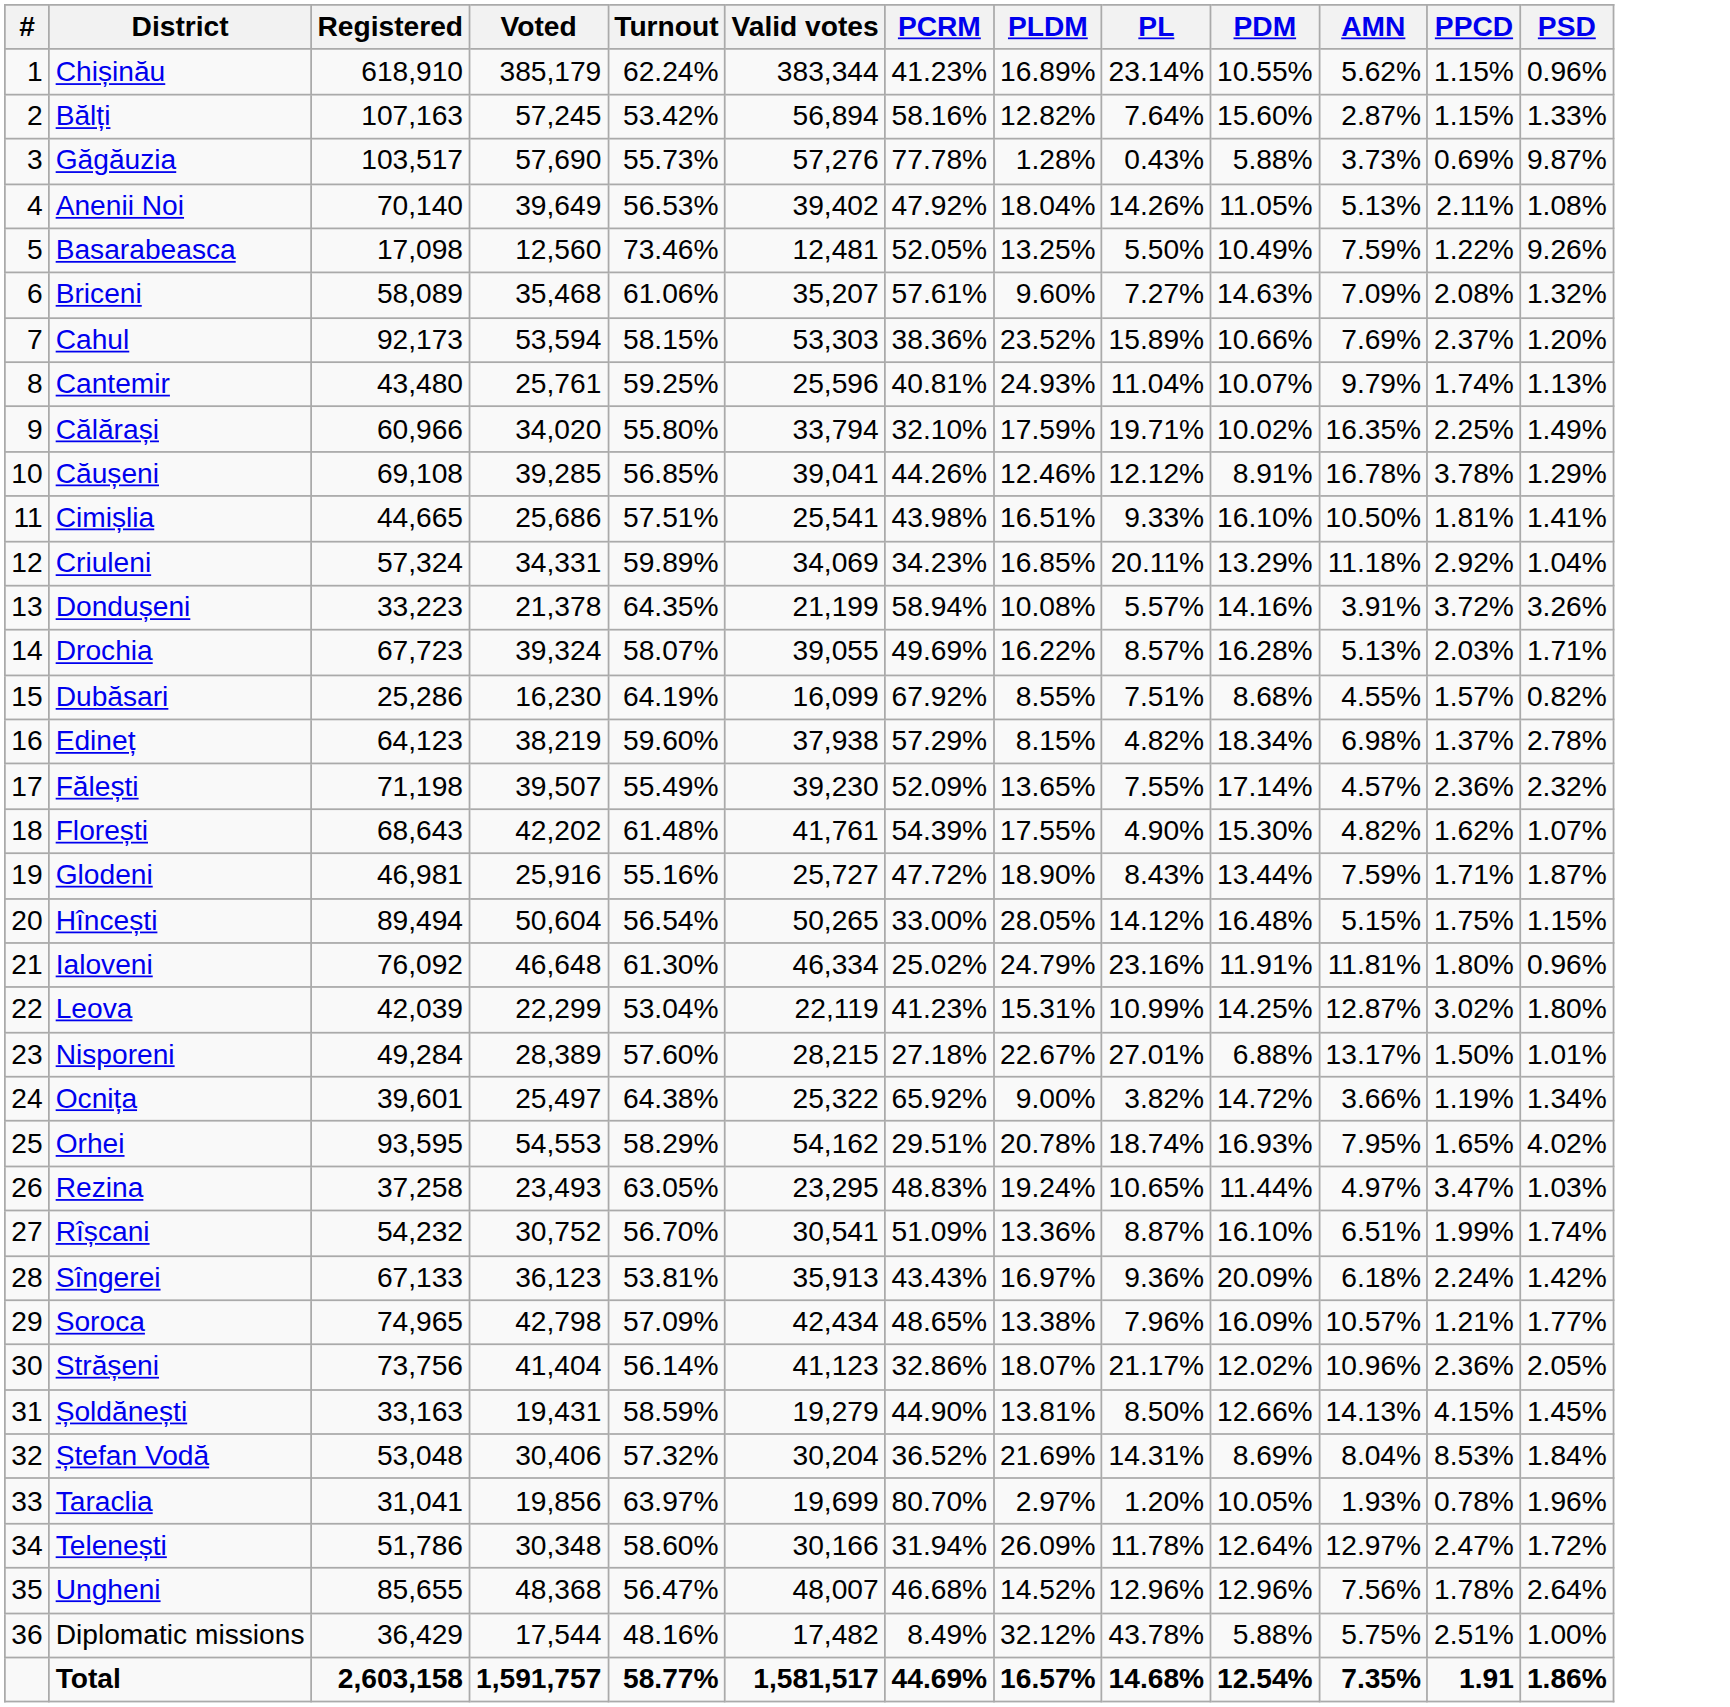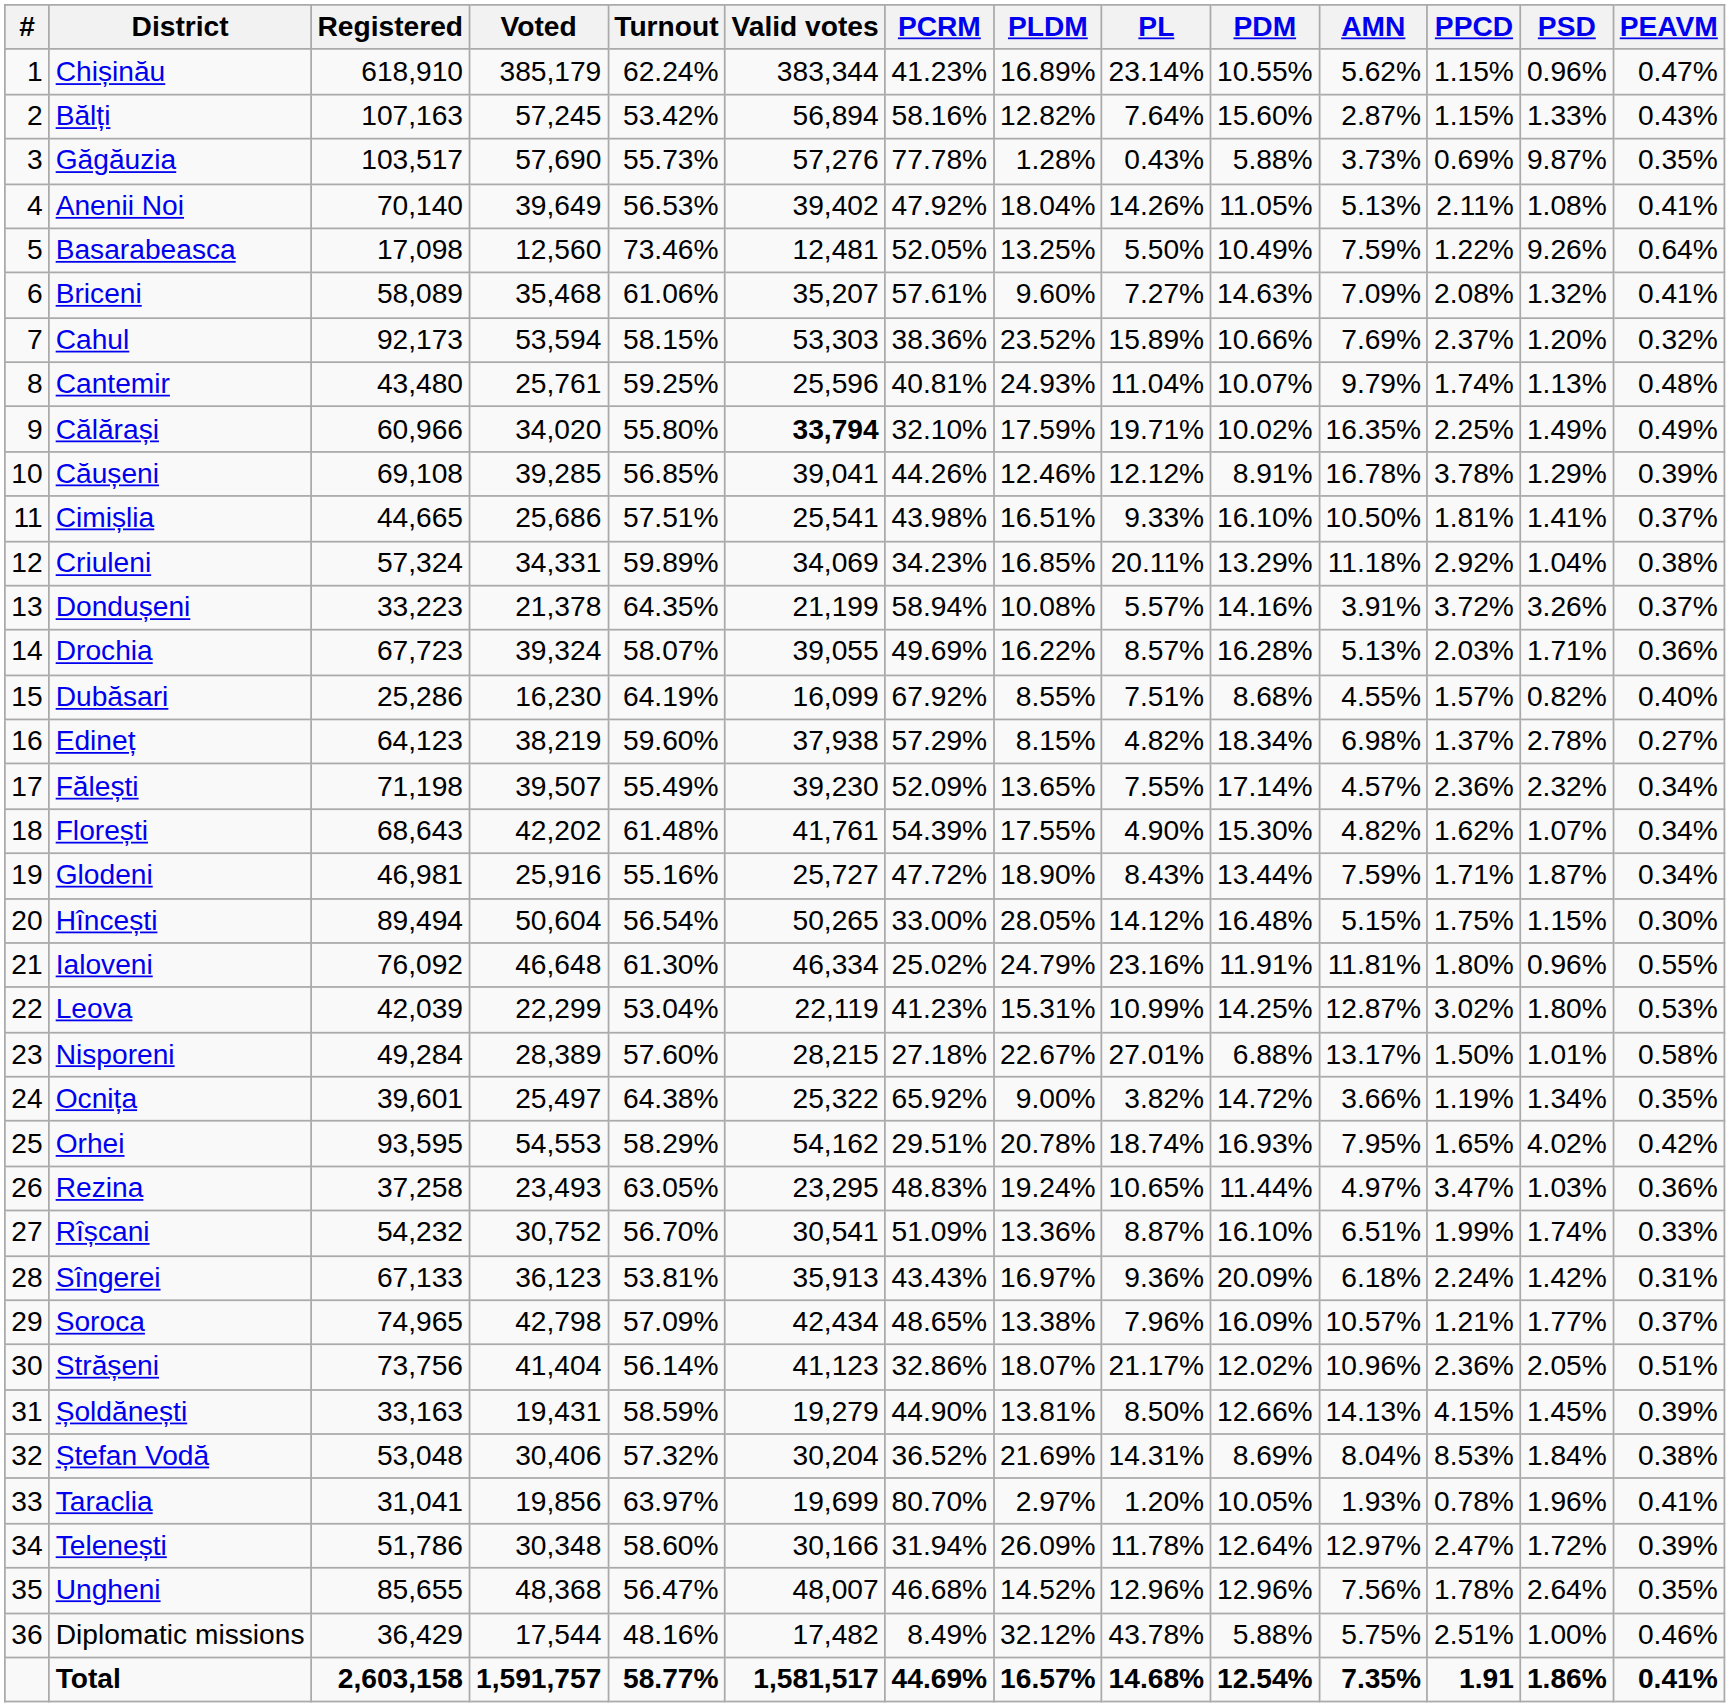 <table class="wikitable sortable" style=text-align:right>
 <tr>
 <th>#</th>
 <th>District</th>
 <th>Registered</th>
 <th>Voted</th>
 <th>Turnout</th>
 <th>Valid votes</th>
 <th><a href='#'>PCRM</a></th>
 <th><a href='#'>PLDM</a></th>
 <th><a href='#'>PL</a></th>
 <th><a href='#'>PDM</a></th>
 <th><a href='#'>AMN</a></th>
 <th><a href='#'>PPCD</a></th>
 <th><a href='#'>PSD</a></th>
+<th><a href='#'>PEAVM</a></th>
 </tr>
 <tr>
 <td>1</td>
 <td align=left><a href='#'>Chișinău</a></td>
 <td>618,910</td>
 <td>385,179</td>
 <td>62.24%</td>
 <td>383,344</td>
 <td>41.23%</td>
 <td>16.89%</td>
 <td>23.14%</td>
 <td>10.55%</td>
 <td>5.62%</td>
 <td>1.15%</td>
 <td>0.96%</td>
+<td>0.47%</td>
 </tr>
 <tr>
 <td>2</td>
 <td align=left><a href='#'>Bălți</a></td>
 <td>107,163</td>
 <td>57,245</td>
 <td>53.42%</td>
 <td>56,894</td>
 <td>58.16%</td>
 <td>12.82%</td>
 <td>7.64%</td>
 <td>15.60%</td>
 <td>2.87%</td>
 <td>1.15%</td>
 <td>1.33%</td>
+<td>0.43%</td>
 </tr>
 <tr>
 <td>3</td>
 <td align=left><a href='#'>Găgăuzia</a></td>
 <td>103,517</td>
 <td>57,690</td>
 <td>55.73%</td>
 <td>57,276</td>
 <td>77.78%</td>
 <td>1.28%</td>
 <td>0.43%</td>
 <td>5.88%</td>
 <td>3.73%</td>
 <td>0.69%</td>
 <td>9.87%</td>
+<td>0.35%</td>
 </tr>
 <tr>
 <td>4</td>
 <td align=left><a href='#'>Anenii Noi</a></td>
 <td>70,140</td>
 <td>39,649</td>
 <td>56.53%</td>
 <td>39,402</td>
 <td>47.92%</td>
 <td>18.04%</td>
 <td>14.26%</td>
 <td>11.05%</td>
 <td>5.13%</td>
 <td>2.11%</td>
 <td>1.08%</td>
+<td>0.41%</td>
 </tr>
 <tr>
 <td>5</td>
 <td align=left><a href='#'>Basarabeasca</a></td>
 <td>17,098</td>
 <td>12,560</td>
 <td>73.46%</td>
 <td>12,481</td>
 <td>52.05%</td>
 <td>13.25%</td>
 <td>5.50%</td>
 <td>10.49%</td>
 <td>7.59%</td>
 <td>1.22%</td>
 <td>9.26%</td>
+<td>0.64%</td>
 </tr>
 <tr>
 <td>6</td>
 <td align=left><a href='#'>Briceni</a></td>
 <td>58,089</td>
 <td>35,468</td>
 <td>61.06%</td>
 <td>35,207</td>
 <td>57.61%</td>
 <td>9.60%</td>
 <td>7.27%</td>
 <td>14.63%</td>
 <td>7.09%</td>
 <td>2.08%</td>
 <td>1.32%</td>
+<td>0.41%</td>
 </tr>
 <tr>
 <td>7</td>
 <td align=left><a href='#'>Cahul</a></td>
 <td>92,173</td>
 <td>53,594</td>
 <td>58.15%</td>
 <td>53,303</td>
 <td>38.36%</td>
 <td>23.52%</td>
 <td>15.89%</td>
 <td>10.66%</td>
 <td>7.69%</td>
 <td>2.37%</td>
 <td>1.20%</td>
+<td>0.32%</td>
 </tr>
 <tr>
 <td>8</td>
 <td align=left><a href='#'>Cantemir</a></td>
 <td>43,480</td>
 <td>25,761</td>
 <td>59.25%</td>
 <td>25,596</td>
 <td>40.81%</td>
 <td>24.93%</td>
 <td>11.04%</td>
 <td>10.07%</td>
 <td>9.79%</td>
 <td>1.74%</td>
 <td>1.13%</td>
+<td>0.48%</td>
 </tr>
 <tr>
 <td>9</td>
 <td align=left><a href='#'>Călărași</a></td>
 <td>60,966</td>
 <td>34,020</td>
 <td>55.80%</td>
-<td>33,794</td>
+<td><strong>33,794</strong></td>
 <td>32.10%</td>
 <td>17.59%</td>
 <td>19.71%</td>
 <td>10.02%</td>
 <td>16.35%</td>
 <td>2.25%</td>
 <td>1.49%</td>
+<td>0.49%</td>
 </tr>
 <tr>
 <td>10</td>
 <td align=left><a href='#'>Căușeni</a></td>
 <td>69,108</td>
 <td>39,285</td>
 <td>56.85%</td>
 <td>39,041</td>
 <td>44.26%</td>
 <td>12.46%</td>
 <td>12.12%</td>
 <td>8.91%</td>
 <td>16.78%</td>
 <td>3.78%</td>
 <td>1.29%</td>
+<td>0.39%</td>
 </tr>
 <tr>
 <td>11</td>
 <td align=left><a href='#'>Cimișlia</a></td>
 <td>44,665</td>
 <td>25,686</td>
 <td>57.51%</td>
 <td>25,541</td>
 <td>43.98%</td>
 <td>16.51%</td>
 <td>9.33%</td>
 <td>16.10%</td>
 <td>10.50%</td>
 <td>1.81%</td>
 <td>1.41%</td>
+<td>0.37%</td>
 </tr>
 <tr>
 <td>12</td>
 <td align=left><a href='#'>Criuleni</a></td>
 <td>57,324</td>
 <td>34,331</td>
 <td>59.89%</td>
 <td>34,069</td>
 <td>34.23%</td>
 <td>16.85%</td>
 <td>20.11%</td>
 <td>13.29%</td>
 <td>11.18%</td>
 <td>2.92%</td>
 <td>1.04%</td>
+<td>0.38%</td>
 </tr>
 <tr>
 <td>13</td>
 <td align=left><a href='#'>Dondușeni</a></td>
 <td>33,223</td>
 <td>21,378</td>
 <td>64.35%</td>
 <td>21,199</td>
 <td>58.94%</td>
 <td>10.08%</td>
 <td>5.57%</td>
 <td>14.16%</td>
 <td>3.91%</td>
 <td>3.72%</td>
 <td>3.26%</td>
+<td>0.37%</td>
 </tr>
 <tr>
 <td>14</td>
 <td align=left><a href='#'>Drochia</a></td>
 <td>67,723</td>
 <td>39,324</td>
 <td>58.07%</td>
 <td>39,055</td>
 <td>49.69%</td>
 <td>16.22%</td>
 <td>8.57%</td>
 <td>16.28%</td>
 <td>5.13%</td>
 <td>2.03%</td>
 <td>1.71%</td>
+<td>0.36%</td>
 </tr>
 <tr>
 <td>15</td>
 <td align=left><a href='#'>Dubăsari</a></td>
 <td>25,286</td>
 <td>16,230</td>
 <td>64.19%</td>
 <td>16,099</td>
 <td>67.92%</td>
 <td>8.55%</td>
 <td>7.51%</td>
 <td>8.68%</td>
 <td>4.55%</td>
 <td>1.57%</td>
 <td>0.82%</td>
+<td>0.40%</td>
 </tr>
 <tr>
 <td>16</td>
 <td align=left><a href='#'>Edineț</a></td>
 <td>64,123</td>
 <td>38,219</td>
 <td>59.60%</td>
 <td>37,938</td>
 <td>57.29%</td>
 <td>8.15%</td>
 <td>4.82%</td>
 <td>18.34%</td>
 <td>6.98%</td>
 <td>1.37%</td>
 <td>2.78%</td>
+<td>0.27%</td>
 </tr>
 <tr>
 <td>17</td>
 <td align=left><a href='#'>Fălești</a></td>
 <td>71,198</td>
 <td>39,507</td>
 <td>55.49%</td>
 <td>39,230</td>
 <td>52.09%</td>
 <td>13.65%</td>
 <td>7.55%</td>
 <td>17.14%</td>
 <td>4.57%</td>
 <td>2.36%</td>
 <td>2.32%</td>
+<td>0.34%</td>
 </tr>
 <tr>
 <td>18</td>
 <td align=left><a href='#'>Florești</a></td>
 <td>68,643</td>
 <td>42,202</td>
 <td>61.48%</td>
 <td>41,761</td>
 <td>54.39%</td>
 <td>17.55%</td>
 <td>4.90%</td>
 <td>15.30%</td>
 <td>4.82%</td>
 <td>1.62%</td>
 <td>1.07%</td>
+<td>0.34%</td>
 </tr>
 <tr>
 <td>19</td>
 <td align=left><a href='#'>Glodeni</a></td>
 <td>46,981</td>
 <td>25,916</td>
 <td>55.16%</td>
 <td>25,727</td>
 <td>47.72%</td>
 <td>18.90%</td>
 <td>8.43%</td>
 <td>13.44%</td>
 <td>7.59%</td>
 <td>1.71%</td>
 <td>1.87%</td>
+<td>0.34%</td>
 </tr>
 <tr>
 <td>20</td>
 <td align=left><a href='#'>Hîncești</a></td>
 <td>89,494</td>
 <td>50,604</td>
 <td>56.54%</td>
 <td>50,265</td>
 <td>33.00%</td>
 <td>28.05%</td>
 <td>14.12%</td>
 <td>16.48%</td>
 <td>5.15%</td>
 <td>1.75%</td>
 <td>1.15%</td>
+<td>0.30%</td>
 </tr>
 <tr>
 <td>21</td>
 <td align=left><a href='#'>Ialoveni</a></td>
 <td>76,092</td>
 <td>46,648</td>
 <td>61.30%</td>
 <td>46,334</td>
 <td>25.02%</td>
 <td>24.79%</td>
 <td>23.16%</td>
 <td>11.91%</td>
 <td>11.81%</td>
 <td>1.80%</td>
 <td>0.96%</td>
+<td>0.55%</td>
 </tr>
 <tr>
 <td>22</td>
 <td align=left><a href='#'>Leova</a></td>
 <td>42,039</td>
 <td>22,299</td>
 <td>53.04%</td>
 <td>22,119</td>
 <td>41.23%</td>
 <td>15.31%</td>
 <td>10.99%</td>
 <td>14.25%</td>
 <td>12.87%</td>
 <td>3.02%</td>
 <td>1.80%</td>
+<td>0.53%</td>
 </tr>
 <tr>
 <td>23</td>
 <td align=left><a href='#'>Nisporeni</a></td>
 <td>49,284</td>
 <td>28,389</td>
 <td>57.60%</td>
 <td>28,215</td>
 <td>27.18%</td>
 <td>22.67%</td>
 <td>27.01%</td>
 <td>6.88%</td>
 <td>13.17%</td>
 <td>1.50%</td>
 <td>1.01%</td>
+<td>0.58%</td>
 </tr>
 <tr>
 <td>24</td>
 <td align=left><a href='#'>Ocnița</a></td>
 <td>39,601</td>
 <td>25,497</td>
 <td>64.38%</td>
 <td>25,322</td>
 <td>65.92%</td>
 <td>9.00%</td>
 <td>3.82%</td>
 <td>14.72%</td>
 <td>3.66%</td>
 <td>1.19%</td>
 <td>1.34%</td>
+<td>0.35%</td>
 </tr>
 <tr>
 <td>25</td>
 <td align=left><a href='#'>Orhei</a></td>
 <td>93,595</td>
 <td>54,553</td>
 <td>58.29%</td>
 <td>54,162</td>
 <td>29.51%</td>
 <td>20.78%</td>
 <td>18.74%</td>
 <td>16.93%</td>
 <td>7.95%</td>
 <td>1.65%</td>
 <td>4.02%</td>
+<td>0.42%</td>
 </tr>
 <tr>
 <td>26</td>
 <td align=left><a href='#'>Rezina</a></td>
 <td>37,258</td>
 <td>23,493</td>
 <td>63.05%</td>
 <td>23,295</td>
 <td>48.83%</td>
 <td>19.24%</td>
 <td>10.65%</td>
 <td>11.44%</td>
 <td>4.97%</td>
 <td>3.47%</td>
 <td>1.03%</td>
+<td>0.36%</td>
 </tr>
 <tr>
 <td>27</td>
 <td align=left><a href='#'>Rîșcani</a></td>
 <td>54,232</td>
 <td>30,752</td>
 <td>56.70%</td>
 <td>30,541</td>
 <td>51.09%</td>
 <td>13.36%</td>
 <td>8.87%</td>
 <td>16.10%</td>
 <td>6.51%</td>
 <td>1.99%</td>
 <td>1.74%</td>
+<td>0.33%</td>
 </tr>
 <tr>
 <td>28</td>
 <td align=left><a href='#'>Sîngerei</a></td>
 <td>67,133</td>
 <td>36,123</td>
 <td>53.81%</td>
 <td>35,913</td>
 <td>43.43%</td>
 <td>16.97%</td>
 <td>9.36%</td>
 <td>20.09%</td>
 <td>6.18%</td>
 <td>2.24%</td>
 <td>1.42%</td>
+<td>0.31%</td>
 </tr>
 <tr>
 <td>29</td>
 <td align=left><a href='#'>Soroca</a></td>
 <td>74,965</td>
 <td>42,798</td>
 <td>57.09%</td>
 <td>42,434</td>
 <td>48.65%</td>
 <td>13.38%</td>
 <td>7.96%</td>
 <td>16.09%</td>
 <td>10.57%</td>
 <td>1.21%</td>
 <td>1.77%</td>
+<td>0.37%</td>
 </tr>
 <tr>
 <td>30</td>
 <td align=left><a href='#'>Strășeni</a></td>
 <td>73,756</td>
 <td>41,404</td>
 <td>56.14%</td>
 <td>41,123</td>
 <td>32.86%</td>
 <td>18.07%</td>
 <td>21.17%</td>
 <td>12.02%</td>
 <td>10.96%</td>
 <td>2.36%</td>
 <td>2.05%</td>
+<td>0.51%</td>
 </tr>
 <tr>
 <td>31</td>
 <td align=left><a href='#'>Șoldănești</a></td>
 <td>33,163</td>
 <td>19,431</td>
 <td>58.59%</td>
 <td>19,279</td>
 <td>44.90%</td>
 <td>13.81%</td>
 <td>8.50%</td>
 <td>12.66%</td>
 <td>14.13%</td>
 <td>4.15%</td>
 <td>1.45%</td>
+<td>0.39%</td>
 </tr>
 <tr>
 <td>32</td>
 <td align=left><a href='#'>Ștefan  Vodă</a></td>
 <td>53,048</td>
 <td>30,406</td>
 <td>57.32%</td>
 <td>30,204</td>
 <td>36.52%</td>
 <td>21.69%</td>
 <td>14.31%</td>
 <td>8.69%</td>
 <td>8.04%</td>
 <td>8.53%</td>
 <td>1.84%</td>
+<td>0.38%</td>
 </tr>
 <tr>
 <td>33</td>
 <td align=left><a href='#'>Taraclia</a></td>
 <td>31,041</td>
 <td>19,856</td>
 <td>63.97%</td>
 <td>19,699</td>
 <td>80.70%</td>
 <td>2.97%</td>
 <td>1.20%</td>
 <td>10.05%</td>
 <td>1.93%</td>
 <td>0.78%</td>
 <td>1.96%</td>
+<td>0.41%</td>
 </tr>
 <tr>
 <td>34</td>
 <td align=left><a href='#'>Telenești</a></td>
 <td>51,786</td>
 <td>30,348</td>
 <td>58.60%</td>
 <td>30,166</td>
 <td>31.94%</td>
 <td>26.09%</td>
 <td>11.78%</td>
 <td>12.64%</td>
 <td>12.97%</td>
 <td>2.47%</td>
 <td>1.72%</td>
+<td>0.39%</td>
 </tr>
 <tr>
 <td>35</td>
 <td align=left><a href='#'>Ungheni</a></td>
 <td>85,655</td>
 <td>48,368</td>
 <td>56.47%</td>
 <td>48,007</td>
 <td>46.68%</td>
 <td>14.52%</td>
 <td>12.96%</td>
 <td>12.96%</td>
 <td>7.56%</td>
 <td>1.78%</td>
 <td>2.64%</td>
+<td>0.35%</td>
 </tr>
 <tr>
 <td>36</td>
 <td align=left>Diplomatic missions</td>
 <td>36,429</td>
 <td>17,544</td>
 <td>48.16%</td>
 <td>17,482</td>
 <td>8.49%</td>
 <td>32.12%</td>
 <td>43.78%</td>
 <td>5.88%</td>
 <td>5.75%</td>
 <td>2.51%</td>
 <td>1.00%</td>
+<td>0.46%</td>
 </tr>
 <tr>
 <td></td>
 <td align=left><strong>Total</strong></td>
 <td><strong>2,603,158</strong></td>
 <td><strong>1,591,757</strong></td>
 <td><strong>58.77%</strong></td>
 <td><strong>1,581,517</strong></td>
 <td><strong>44.69%</strong></td>
 <td><strong>16.57%</strong></td>
 <td><strong>14.68%</strong></td>
 <td><strong>12.54%</strong></td>
 <td><strong>7.35%</strong></td>
 <td><strong>1.91</strong></td>
 <td><strong>1.86%</strong></td>
+<td><strong>0.41%</strong></td>
 </tr>
 </table>
